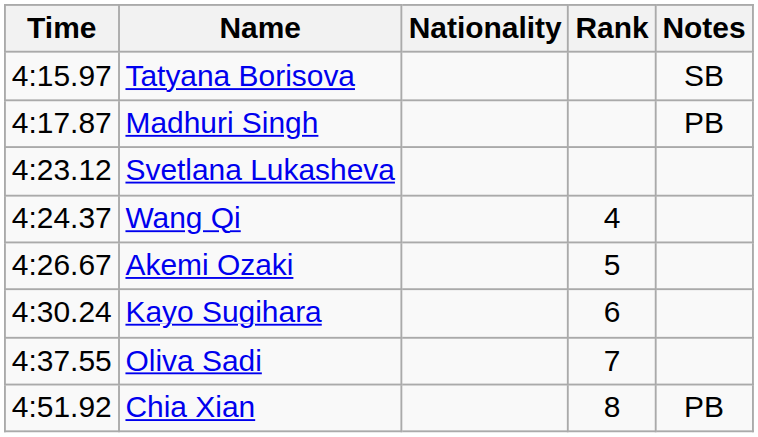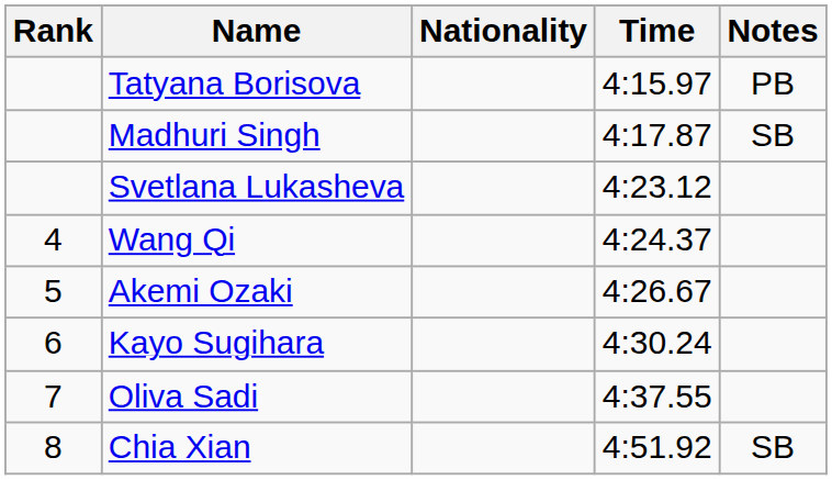 <table class="wikitable sortable" style="text-align:center">
 <tr>
-<th>Time</th>
+<th>Rank</th>
 <th>Name</th>
 <th>Nationality</th>
-<th>Rank</th>
+<th>Time</th>
 <th>Notes</th>
 </tr>
 <tr>
-<td>4:15.97</td>
+<td></td>
 <td align=left><a href='#'>Tatyana Borisova</a></td>
 <td align=left></td>
+<td>4:15.97</td>
+<td>PB</td>
+</tr>
+<tr>
 <td></td>
+<td align=left><a href='#'>Madhuri Singh</a></td>
+<td align=left></td>
+<td>4:17.87</td>
 <td>SB</td>
 </tr>
 <tr>
-<td>4:17.87</td>
-<td align=left><a href='#'>Madhuri Singh</a></td>
-<td align=left></td>
 <td></td>
-<td>PB</td>
-</tr>
-<tr>
-<td>4:23.12</td>
 <td align=left><a href='#'>Svetlana Lukasheva</a></td>
 <td align=left></td>
-<td></td>
+<td>4:23.12</td>
 <td></td>
 </tr>
 <tr>
-<td>4:24.37</td>
+<td>4</td>
 <td align=left><a href='#'>Wang Qi</a></td>
 <td align=left></td>
-<td>4</td>
+<td>4:24.37</td>
 <td></td>
 </tr>
 <tr>
-<td>4:26.67</td>
+<td>5</td>
 <td align=left><a href='#'>Akemi Ozaki</a></td>
 <td align=left></td>
-<td>5</td>
+<td>4:26.67</td>
 <td></td>
 </tr>
 <tr>
-<td>4:30.24</td>
+<td>6</td>
 <td align=left><a href='#'>Kayo Sugihara</a></td>
 <td align=left></td>
-<td>6</td>
+<td>4:30.24</td>
 <td></td>
 </tr>
 <tr>
-<td>4:37.55</td>
+<td>7</td>
 <td align=left><a href='#'>Oliva Sadi</a></td>
 <td align=left></td>
-<td>7</td>
+<td>4:37.55</td>
 <td></td>
 </tr>
 <tr>
-<td>4:51.92</td>
+<td>8</td>
 <td align=left><a href='#'>Chia Xian</a></td>
 <td align=left></td>
-<td>8</td>
-<td>PB</td>
+<td>4:51.92</td>
+<td>SB</td>
 </tr>
 </table>
